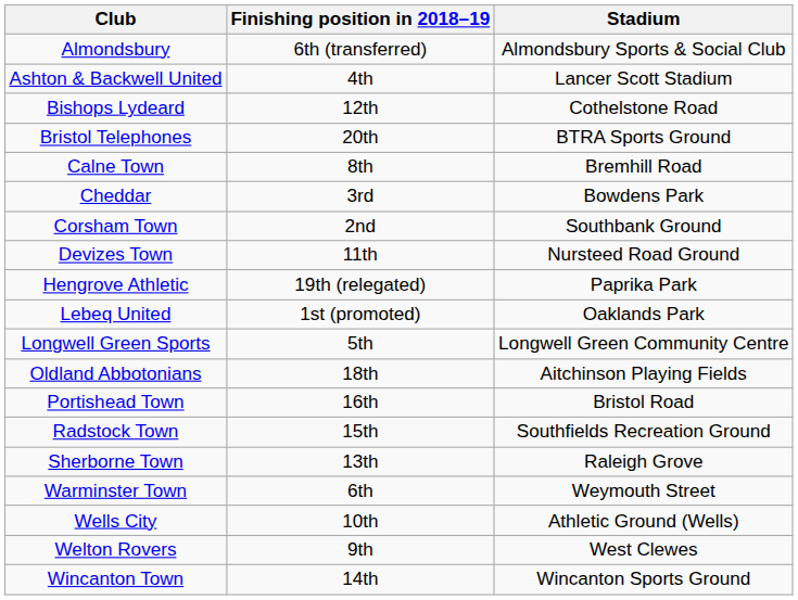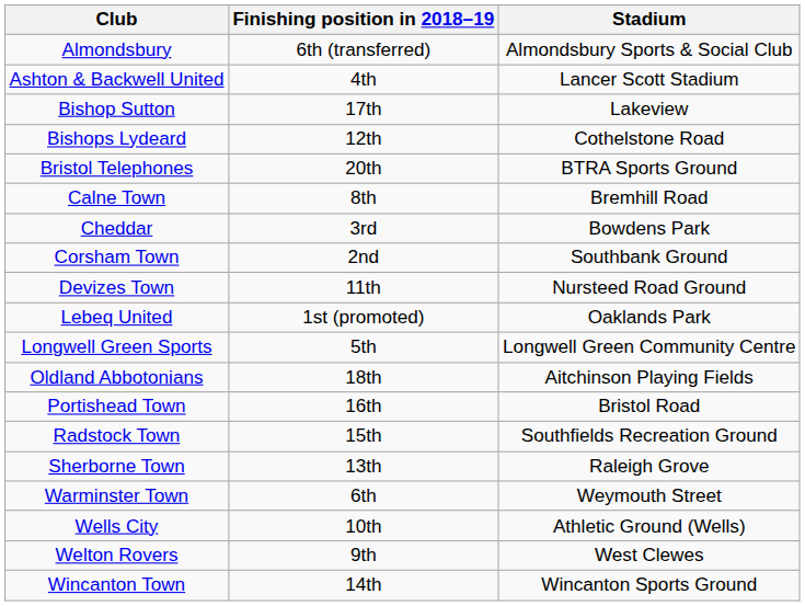 <table class="wikitable sortable" style="text-align:center;">
 <tr>
 <th>Club</th>
 <th>Finishing position in <a href='#'>2018–19</a></th>
 <th>Stadium</th>
 </tr>
 <tr>
 <td><a href='#'>Almondsbury</a></td>
 <td>6th  (transferred)</td>
 <td>Almondsbury Sports & Social Club</td>
 </tr>
 <tr>
 <td><a href='#'>Ashton & Backwell United</a></td>
 <td>4th</td>
 <td>Lancer Scott Stadium</td>
+</tr>
+<tr>
+<td><a href='#'>Bishop Sutton</a></td>
+<td>17th</td>
+<td>Lakeview</td>
 </tr>
 <tr>
 <td><a href='#'>Bishops Lydeard</a></td>
 <td>12th</td>
 <td>Cothelstone Road</td>
 </tr>
 <tr>
 <td><a href='#'>Bristol Telephones</a></td>
 <td>20th</td>
 <td>BTRA Sports Ground</td>
 </tr>
 <tr>
 <td><a href='#'>Calne Town</a></td>
 <td>8th</td>
 <td>Bremhill Road</td>
 </tr>
 <tr>
 <td><a href='#'>Cheddar</a></td>
 <td>3rd</td>
 <td>Bowdens Park</td>
 </tr>
 <tr>
 <td><a href='#'>Corsham Town</a></td>
 <td>2nd</td>
 <td>Southbank Ground</td>
 </tr>
 <tr>
 <td><a href='#'>Devizes Town</a></td>
 <td>11th</td>
 <td>Nursteed Road Ground</td>
-</tr>
-<tr>
-<td><a href='#'>Hengrove Athletic</a></td>
-<td>19th  (relegated)</td>
-<td>Paprika Park</td>
 </tr>
 <tr>
 <td><a href='#'>Lebeq United</a></td>
 <td>1st  (promoted)</td>
 <td>Oaklands Park</td>
 </tr>
 <tr>
 <td><a href='#'>Longwell Green Sports</a></td>
 <td>5th</td>
 <td>Longwell Green Community Centre</td>
 </tr>
 <tr>
 <td><a href='#'>Oldland Abbotonians</a></td>
 <td>18th</td>
 <td>Aitchinson Playing Fields</td>
 </tr>
 <tr>
 <td><a href='#'>Portishead Town</a></td>
 <td>16th</td>
 <td>Bristol Road</td>
 </tr>
 <tr>
 <td><a href='#'>Radstock Town</a></td>
 <td>15th</td>
 <td>Southfields Recreation Ground</td>
 </tr>
 <tr>
 <td><a href='#'>Sherborne Town</a></td>
 <td>13th</td>
 <td>Raleigh Grove</td>
 </tr>
 <tr>
 <td><a href='#'>Warminster Town</a></td>
 <td>6th</td>
 <td>Weymouth Street</td>
 </tr>
 <tr>
 <td><a href='#'>Wells City</a></td>
 <td>10th</td>
 <td>Athletic Ground (Wells)</td>
 </tr>
 <tr>
 <td><a href='#'>Welton Rovers</a></td>
 <td>9th</td>
 <td>West Clewes</td>
 </tr>
 <tr>
 <td><a href='#'>Wincanton Town</a></td>
 <td>14th</td>
 <td>Wincanton Sports Ground</td>
 </tr>
 </table>
